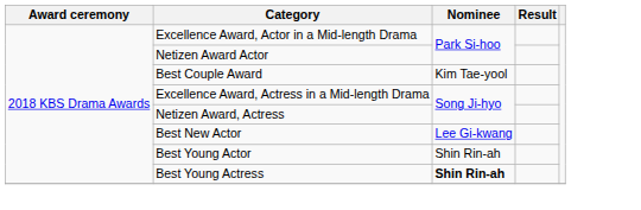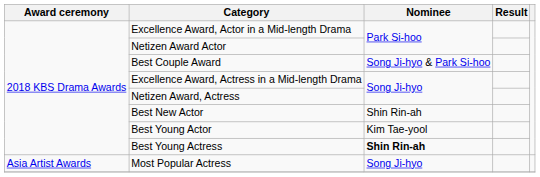 <table class="wikitable">
 <tr>
 <th>Award ceremony</th>
 <th>Category</th>
 <th>Nominee</th>
 <th>Result</th>
 <th></th>
 </tr>
 <tr>
 <td rowspan="8"><a href='#'>2018 KBS Drama Awards</a></td>
 <td>Excellence Award, Actor in a Mid-length Drama</td>
 <td rowspan="2"><a href='#'>Park Si-hoo</a></td>
 <td></td>
 <td rowspan="8"></td>
 </tr>
 <tr>
 <td>Netizen Award Actor</td>
 <td></td>
 </tr>
 <tr>
 <td>Best Couple Award</td>
-<td>Kim Tae-yool</td>
+<td><a href='#'>Song Ji-hyo</a> & <a href='#'>Park Si-hoo</a></td>
 <td></td>
 </tr>
 <tr>
 <td>Excellence Award, Actress in a Mid-length Drama</td>
 <td rowspan="2"><a href='#'>Song Ji-hyo</a></td>
 <td></td>
 </tr>
 <tr>
 <td>Netizen Award, Actress</td>
 <td></td>
 </tr>
 <tr>
 <td>Best New Actor</td>
-<td><a href='#'>Lee Gi-kwang</a></td>
+<td>Shin Rin-ah</td>
 <td></td>
 </tr>
 <tr>
 <td>Best Young Actor</td>
-<td>Shin Rin-ah</td>
+<td>Kim Tae-yool</td>
 <td></td>
 </tr>
 <tr>
 <td>Best Young Actress</td>
 <td><strong>Shin Rin-ah</strong></td>
 <td></td>
 </tr>
 <tr>
+<td><a href='#'>Asia Artist Awards</a></td>
+<td>Most Popular Actress</td>
+<td><a href='#'>Song Ji-hyo</a></td>
+<td></td>
+<td></td>
+</tr>
+<tr>
 </tr>
 </table>
